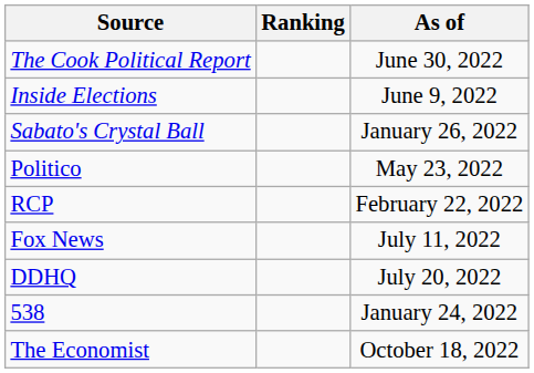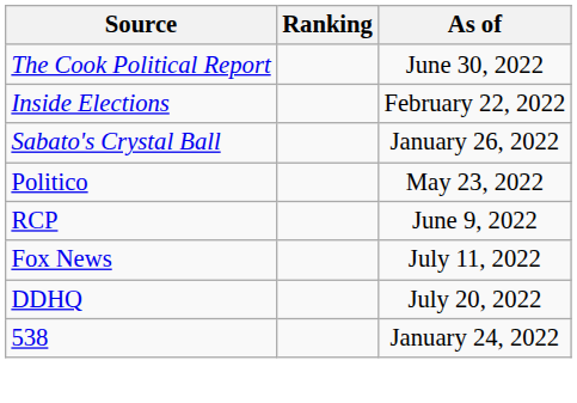 <table class="wikitable" style="text-align:center">
 <tr>
 <th>Source</th>
 <th>Ranking</th>
 <th>As of</th>
 </tr>
 <tr>
 <td align=left><em><a href='#'>The Cook Political Report</a></em></td>
 <td></td>
 <td>June 30, 2022</td>
 </tr>
 <tr>
 <td align=left><em><a href='#'>Inside Elections</a></em></td>
 <td></td>
-<td>June 9, 2022</td>
+<td>February 22, 2022</td>
 </tr>
 <tr>
 <td align=left><em><a href='#'>Sabato's Crystal Ball</a></em></td>
 <td></td>
 <td>January 26, 2022</td>
 </tr>
 <tr>
 <td align="left"><a href='#'>Politico</a></td>
 <td></td>
 <td>May 23, 2022</td>
 </tr>
 <tr>
 <td align="left"><a href='#'>RCP</a></td>
 <td></td>
-<td>February 22, 2022</td>
+<td>June 9, 2022</td>
 </tr>
 <tr>
 <td align=left><a href='#'>Fox News</a></td>
 <td></td>
 <td>July 11, 2022</td>
 </tr>
 <tr>
 <td align="left"><a href='#'>DDHQ</a></td>
 <td></td>
 <td>July 20, 2022</td>
 </tr>
 <tr>
 <td align="left"><a href='#'>538</a></td>
 <td></td>
 <td>January 24, 2022</td>
 </tr>
-<tr>
-<td align="left"><a href='#'>The Economist</a></td>
-<td></td>
-<td>October 18, 2022</td>
-</tr>
 </table>
